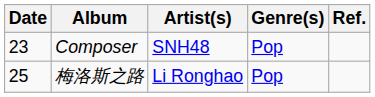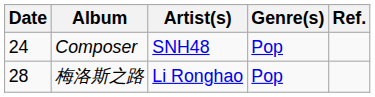 <table class="wikitable">
 <tr>
 <th>Date</th>
 <th>Album</th>
 <th>Artist(s)</th>
 <th>Genre(s)</th>
 <th>Ref.</th>
 </tr>
 <tr>
-<td>23</td>
+<td>24</td>
 <td><em>Composer</em></td>
 <td><a href='#'>SNH48</a></td>
 <td><a href='#'>Pop</a></td>
 <td></td>
 </tr>
 <tr>
-<td>25</td>
+<td>28</td>
 <td><em>梅洛斯之路</em></td>
 <td><a href='#'>Li Ronghao</a></td>
 <td><a href='#'>Pop</a></td>
 <td></td>
 </tr>
 </table>
